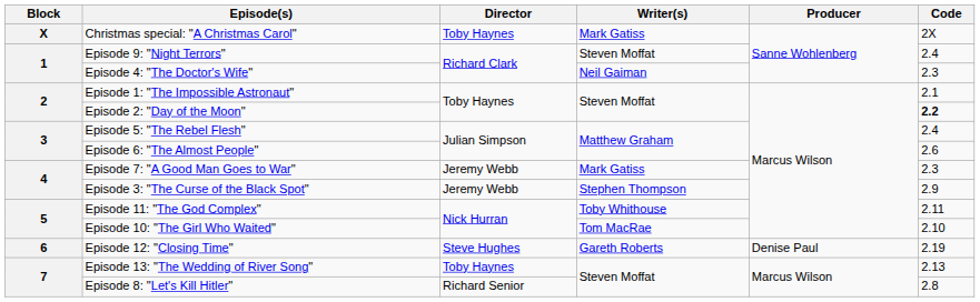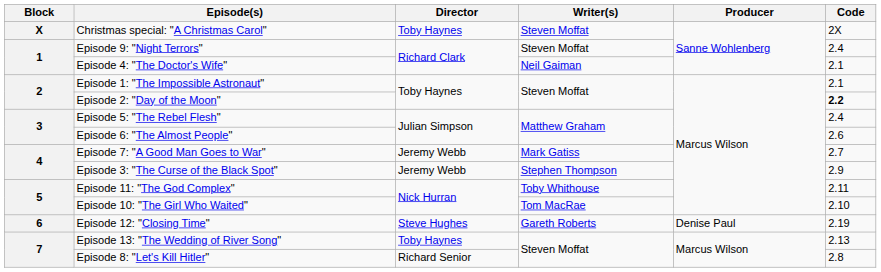 <table class="wikitable" style="width:100%; margin-right:0;">
 <tr>
 <th style="width:8%">Block</th>
 <th>Episode(s)</th>
 <th>Director</th>
 <th>Writer(s)</th>
 <th>Producer</th>
 <th>Code</th>
 </tr>
 <tr>
 <th>X</th>
 <td>Christmas special: "<a href='#'>A Christmas Carol</a>"</td>
 <td><a href='#'>Toby Haynes</a></td>
-<td><a href='#'>Mark Gatiss</a></td>
+<td><a href='#'>Steven Moffat</a></td>
 <td rowspan="3"><a href='#'>Sanne Wohlenberg</a></td>
 <td>2X</td>
 </tr>
 <tr>
 <th rowspan="2">1</th>
 <td>Episode 9: "<a href='#'>Night Terrors</a>"</td>
 <td rowspan="2"><a href='#'>Richard Clark</a></td>
 <td>Steven Moffat</td>
 <td>2.4</td>
 </tr>
 <tr>
 <td>Episode 4: "<a href='#'>The Doctor's Wife</a>"</td>
 <td><a href='#'>Neil Gaiman</a></td>
-<td>2.3</td>
+<td>2.1</td>
 </tr>
 <tr>
 <th rowspan="2">2</th>
 <td>Episode 1: "<a href='#'>The Impossible Astronaut</a>"</td>
 <td rowspan="2">Toby Haynes</td>
 <td rowspan="2">Steven Moffat</td>
 <td rowspan="8">Marcus Wilson</td>
 <td>2.1</td>
 </tr>
 <tr>
 <td>Episode 2: "<a href='#'>Day of the Moon</a>"</td>
 <td><strong>2.2</strong></td>
 </tr>
 <tr>
 <th rowspan="2">3</th>
 <td>Episode 5: "<a href='#'>The Rebel Flesh</a>"</td>
 <td rowspan="2">Julian Simpson</td>
 <td rowspan="2"><a href='#'>Matthew Graham</a></td>
 <td>2.4</td>
 </tr>
 <tr>
 <td>Episode 6: "<a href='#'>The Almost People</a>"</td>
 <td>2.6</td>
 </tr>
 <tr>
 <th rowspan="2">4</th>
 <td>Episode 7: "<a href='#'>A Good Man Goes to War</a>"</td>
 <td>Jeremy Webb</td>
 <td><a href='#'>Mark Gatiss</a></td>
-<td>2.3</td>
+<td>2.7</td>
 </tr>
 <tr>
 <td>Episode 3: "<a href='#'>The Curse of the Black Spot</a>"</td>
 <td>Jeremy Webb</td>
 <td><a href='#'>Stephen Thompson</a></td>
 <td>2.9</td>
 </tr>
 <tr>
 <th rowspan="2">5</th>
 <td>Episode 11: "<a href='#'>The God Complex</a>"</td>
 <td rowspan="2"><a href='#'>Nick Hurran</a></td>
 <td><a href='#'>Toby Whithouse</a></td>
 <td>2.11</td>
 </tr>
 <tr>
 <td>Episode 10: "<a href='#'>The Girl Who Waited</a>"</td>
 <td><a href='#'>Tom MacRae</a></td>
 <td>2.10</td>
 </tr>
 <tr>
 <th>6</th>
 <td>Episode 12: "<a href='#'>Closing Time</a>"</td>
 <td><a href='#'>Steve Hughes</a></td>
 <td><a href='#'>Gareth Roberts</a></td>
 <td>Denise Paul</td>
 <td>2.19</td>
 </tr>
 <tr>
 <th rowspan="2">7</th>
 <td>Episode 13: "<a href='#'>The Wedding of River Song</a>"</td>
 <td><a href='#'>Toby Haynes</a></td>
 <td rowspan="2">Steven Moffat</td>
 <td rowspan="2">Marcus Wilson</td>
 <td>2.13</td>
 </tr>
 <tr>
 <td>Episode 8: "<a href='#'>Let's Kill Hitler</a>"</td>
 <td>Richard Senior</td>
 <td>2.8</td>
 </tr>
 </table>
